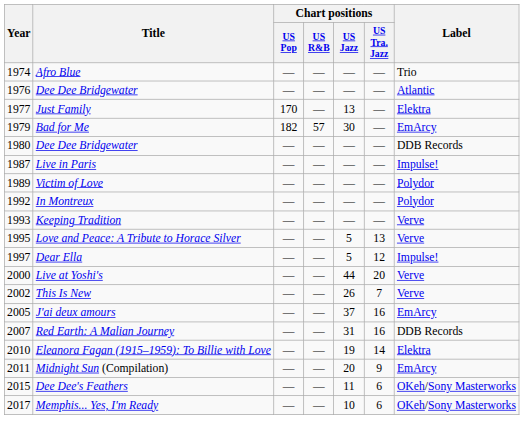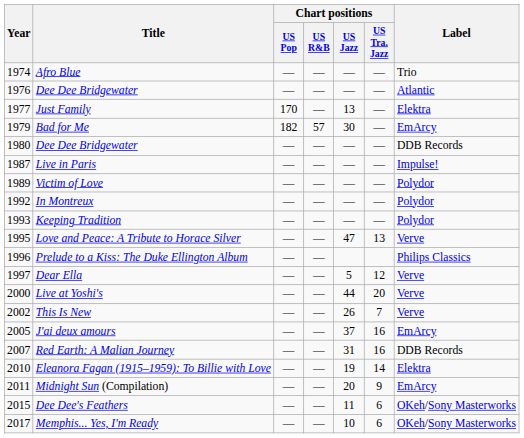 <table class="wikitable" style="text-align:center;">
 <tr>
 <th rowspan="2">Year</th>
 <th rowspan="2">Title</th>
 <th colspan="4">Chart positions</th>
 <th rowspan="2">Label</th>
 </tr>
 <tr style="font-size:smaller;">
 <th style="width:35px;"><a href='#'>US Pop</a></th>
 <th style="width:35px;"><a href='#'>US R&B</a></th>
 <th style="width:35px;"><a href='#'>US Jazz</a></th>
 <th style="width:35px;"><a href='#'>US Tra. Jazz</a></th>
 </tr>
 <tr>
 <td>1974</td>
 <td style="text-align:left;"><em><a href='#'>Afro Blue</a></em></td>
 <td>—</td>
 <td>—</td>
 <td>—</td>
 <td>—</td>
 <td style="text-align:left;">Trio</td>
 </tr>
 <tr>
 <td>1976</td>
 <td style="text-align:left;"><em><a href='#'>Dee Dee Bridgewater</a></em></td>
 <td>—</td>
 <td>—</td>
 <td>—</td>
 <td>—</td>
 <td style="text-align:left;"><a href='#'>Atlantic</a></td>
 </tr>
 <tr>
 <td>1977</td>
 <td style="text-align:left;"><em><a href='#'>Just Family</a></em></td>
 <td>170</td>
 <td>—</td>
 <td>13</td>
 <td>—</td>
 <td style="text-align:left;"><a href='#'>Elektra</a></td>
 </tr>
 <tr>
 <td>1979</td>
 <td style="text-align:left;"><em><a href='#'>Bad for Me</a></em></td>
 <td>182</td>
 <td>57</td>
 <td>30</td>
 <td>—</td>
 <td style="text-align:left;"><a href='#'>EmArcy</a></td>
 </tr>
 <tr>
 <td>1980</td>
 <td style="text-align:left;"><em><a href='#'>Dee Dee Bridgewater</a></em></td>
 <td>—</td>
 <td>—</td>
 <td>—</td>
 <td>—</td>
 <td style="text-align:left;">DDB Records</td>
 </tr>
 <tr>
 <td>1987</td>
 <td style="text-align:left;"><em><a href='#'>Live in Paris</a></em></td>
 <td>—</td>
 <td>—</td>
 <td>—</td>
 <td>—</td>
 <td style="text-align:left;"><a href='#'>Impulse!</a></td>
 </tr>
 <tr>
 <td>1989</td>
 <td style="text-align:left;"><em><a href='#'>Victim of Love</a></em></td>
 <td>—</td>
 <td>—</td>
 <td>—</td>
 <td>—</td>
 <td style="text-align:left;"><a href='#'>Polydor</a></td>
 </tr>
 <tr>
 <td>1992</td>
 <td style="text-align:left;"><em><a href='#'>In Montreux</a></em></td>
 <td>—</td>
 <td>—</td>
 <td>—</td>
 <td>—</td>
 <td style="text-align:left;"><a href='#'>Polydor</a></td>
 </tr>
 <tr>
 <td>1993</td>
 <td style="text-align:left;"><em><a href='#'>Keeping Tradition</a></em></td>
 <td>—</td>
 <td>—</td>
 <td>—</td>
 <td>—</td>
-<td style="text-align:left;"><a href='#'>Verve</a></td>
+<td style="text-align:left;"><a href='#'>Polydor</a></td>
 </tr>
 <tr>
 <td>1995</td>
 <td style="text-align:left;"><em><a href='#'>Love and Peace: A Tribute to Horace Silver</a></em></td>
 <td>—</td>
 <td>—</td>
-<td>5</td>
+<td>47</td>
 <td>13</td>
 <td style="text-align:left;"><a href='#'>Verve</a></td>
+</tr>
+<tr>
+<td>1996</td>
+<td style="text-align:left;"><em><a href='#'>Prelude to a Kiss: The Duke Ellington Album</a></em></td>
+<td>—</td>
+<td>—</td>
+<td></td>
+<td></td>
+<td style="text-align:left;"><a href='#'>Philips Classics</a></td>
 </tr>
 <tr>
 <td>1997</td>
 <td style="text-align:left;"><em><a href='#'>Dear Ella</a></em></td>
 <td>—</td>
 <td>—</td>
 <td>5</td>
 <td>12</td>
-<td style="text-align:left;"><a href='#'>Impulse!</a></td>
+<td style="text-align:left;"><a href='#'>Verve</a></td>
 </tr>
 <tr>
 <td>2000</td>
 <td style="text-align:left;"><em><a href='#'>Live at Yoshi's</a></em></td>
 <td>—</td>
 <td>—</td>
 <td>44</td>
 <td>20</td>
 <td style="text-align:left;"><a href='#'>Verve</a></td>
 </tr>
 <tr>
 <td>2002</td>
 <td style="text-align:left;"><em><a href='#'>This Is New</a></em></td>
 <td>—</td>
 <td>—</td>
 <td>26</td>
 <td>7</td>
 <td style="text-align:left;"><a href='#'>Verve</a></td>
 </tr>
 <tr>
 <td>2005</td>
 <td style="text-align:left;"><em><a href='#'>J'ai deux amours</a></em></td>
 <td>—</td>
 <td>—</td>
 <td>37</td>
 <td>16</td>
 <td style="text-align:left;"><a href='#'>EmArcy</a></td>
 </tr>
 <tr>
 <td>2007</td>
 <td style="text-align:left;"><a href='#'><em>Red Earth: A Malian Journey</em></a></td>
 <td>—</td>
 <td>—</td>
 <td>31</td>
 <td>16</td>
 <td style="text-align:left;">DDB Records</td>
 </tr>
 <tr>
 <td>2010</td>
 <td style="text-align:left;"><em><a href='#'>Eleanora Fagan (1915–1959): To Billie with Love</a></em></td>
 <td>—</td>
 <td>—</td>
 <td>19</td>
 <td>14</td>
 <td style="text-align:left;"><a href='#'>Elektra</a></td>
 </tr>
 <tr>
 <td style="text-align:left;">2011</td>
 <td style="text-align:left;"><em><a href='#'>Midnight Sun</a></em> (Compilation)</td>
 <td>—</td>
 <td>—</td>
 <td>20</td>
 <td>9</td>
 <td style="text-align:left;"><a href='#'>EmArcy</a></td>
 </tr>
 <tr>
 <td>2015</td>
 <td style="text-align:left;"><em><a href='#'>Dee Dee's Feathers</a></em></td>
 <td>—</td>
 <td>—</td>
 <td>11</td>
 <td>6</td>
 <td style="text-align:left;"><a href='#'>OKeh</a>/<a href='#'>Sony Masterworks</a></td>
 </tr>
 <tr>
 <td>2017</td>
 <td style="text-align:left;"><em><a href='#'>Memphis... Yes, I'm Ready</a></em></td>
 <td>—</td>
 <td>—</td>
 <td>10</td>
 <td>6</td>
 <td style="text-align:left;"><a href='#'>OKeh</a>/<a href='#'>Sony Masterworks</a></td>
 </tr>
 </table>
